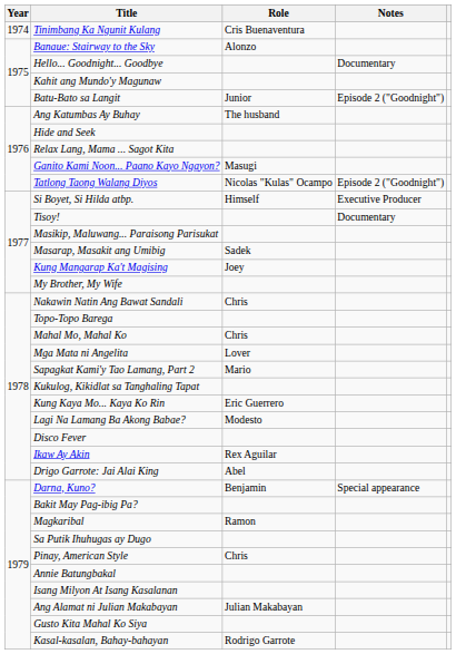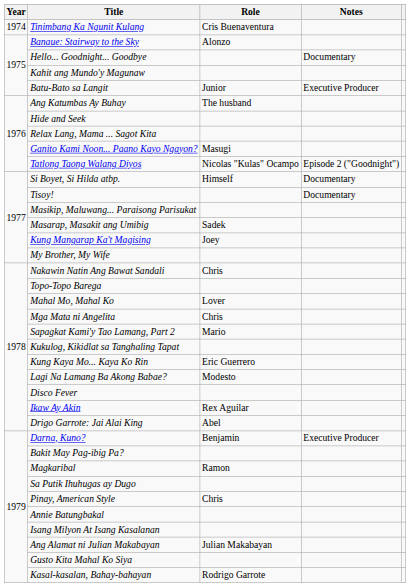 <table class="wikitable sortable plainrowheaders">
 <tr style="background:#ccc; text-align:center;">
 <th scope="col">Year</th>
 <th scope="col">Title</th>
 <th scope="col">Role</th>
 <th scope="col" class="unsortable">Notes</th>
 <th scope="col" class="unsortable"></th>
 </tr>
 <tr>
 <td>1974</td>
 <td><em><a href='#'>Tinimbang Ka Ngunit Kulang</a></em></td>
 <td>Cris Buenaventura</td>
 <td></td>
 <td></td>
 </tr>
 <tr>
 <td rowspan="4">1975</td>
 <td><em><a href='#'>Banaue: Stairway to the Sky</a></em></td>
 <td>Alonzo</td>
 <td></td>
 <td></td>
 </tr>
 <tr>
 <td><em>Hello... Goodnight... Goodbye</em></td>
 <td></td>
 <td>Documentary</td>
 <td></td>
 </tr>
 <tr>
 <td><em>Kahit ang Mundo'y Magunaw</em></td>
 <td></td>
 <td></td>
 <td></td>
 </tr>
 <tr>
 <td><em>Batu-Bato sa Langit</em></td>
 <td>Junior</td>
-<td>Episode 2 ("Goodnight")</td>
+<td>Executive Producer</td>
 <td></td>
 </tr>
 <tr>
 <td rowspan="5">1976</td>
 <td><em>Ang Katumbas Ay Buhay</em></td>
 <td>The husband</td>
 <td></td>
 <td></td>
 </tr>
 <tr>
 <td><em>Hide and Seek</em></td>
 <td></td>
 <td></td>
 <td></td>
 </tr>
 <tr>
 <td><em>Relax Lang, Mama ... Sagot Kita</em></td>
 <td></td>
 <td></td>
 <td></td>
 </tr>
 <tr>
 <td><em><a href='#'>Ganito Kami Noon... Paano Kayo Ngayon?</a></em></td>
 <td>Masugi</td>
 <td></td>
 <td></td>
 </tr>
 <tr>
 <td><em><a href='#'>Tatlong Taong Walang Diyos</a></em></td>
 <td>Nicolas "Kulas" Ocampo</td>
 <td>Episode 2 ("Goodnight")</td>
 <td></td>
 </tr>
 <tr>
 <td rowspan="6">1977</td>
 <td><em>Si Boyet, Si Hilda atbp.</em></td>
 <td>Himself</td>
-<td>Executive Producer</td>
+<td>Documentary</td>
 <td></td>
 </tr>
 <tr>
 <td><em>Tisoy!</em></td>
 <td></td>
 <td>Documentary</td>
 <td></td>
 </tr>
 <tr>
 <td><em>Masikip, Maluwang... Paraisong Parisukat</em></td>
 <td></td>
 <td></td>
 <td></td>
 </tr>
 <tr>
 <td><em>Masarap, Masakit ang Umibig</em></td>
 <td>Sadek</td>
 <td></td>
 <td></td>
 </tr>
 <tr>
 <td><em><a href='#'>Kung Mangarap Ka't Magising</a></em></td>
 <td>Joey</td>
 <td></td>
 <td></td>
 </tr>
 <tr>
 <td><em>My Brother, My Wife</em></td>
 <td></td>
 <td></td>
 <td></td>
 </tr>
 <tr>
 <td rowspan="11">1978</td>
 <td><em>Nakawin Natin Ang Bawat Sandali</em></td>
 <td>Chris</td>
 <td></td>
 <td></td>
 </tr>
 <tr>
 <td><em>Topo-Topo Barega</em></td>
 <td></td>
 <td></td>
 <td></td>
 </tr>
 <tr>
 <td><em>Mahal Mo, Mahal Ko</em></td>
-<td>Chris</td>
+<td>Lover</td>
 <td></td>
 <td></td>
 </tr>
 <tr>
 <td><em>Mga Mata ni Angelita</em></td>
-<td>Lover</td>
+<td>Chris</td>
 <td></td>
 <td></td>
 </tr>
 <tr>
 <td><em>Sapagkat Kami'y Tao Lamang, Part 2</em></td>
 <td>Mario</td>
 <td></td>
 <td></td>
 </tr>
 <tr>
 <td><em>Kukulog, Kikidlat sa Tanghaling Tapat</em></td>
 <td></td>
 <td></td>
 <td></td>
 </tr>
 <tr>
 <td><em>Kung Kaya Mo... Kaya Ko Rin</em></td>
 <td>Eric Guerrero</td>
 <td></td>
 <td></td>
 </tr>
 <tr>
 <td><em>Lagi Na Lamang Ba Akong Babae?</em></td>
 <td>Modesto</td>
 <td></td>
 <td></td>
 </tr>
 <tr>
 <td><em>Disco Fever</em></td>
 <td></td>
 <td></td>
 <td></td>
 </tr>
 <tr>
 <td><em><a href='#'>Ikaw Ay Akin</a></em></td>
 <td>Rex Aguilar</td>
 <td></td>
 <td></td>
 </tr>
 <tr>
 <td><em>Drigo Garrote: Jai Alai King</em></td>
 <td>Abel</td>
 <td></td>
 <td></td>
 </tr>
 <tr>
 <td rowspan="10">1979</td>
 <td><em><a href='#'>Darna, Kuno?</a></em></td>
 <td>Benjamin</td>
-<td>Special appearance</td>
+<td>Executive Producer</td>
 <td></td>
 </tr>
 <tr>
 <td><em>Bakit May Pag-ibig Pa?</em></td>
 <td></td>
 <td></td>
 <td></td>
 </tr>
 <tr>
 <td><em>Magkaribal</em></td>
 <td>Ramon</td>
 <td></td>
 <td></td>
 </tr>
 <tr>
 <td><em>Sa Putik Ihuhugas ay Dugo</em></td>
 <td></td>
 <td></td>
 <td></td>
 </tr>
 <tr>
 <td><em>Pinay, American Style</em></td>
 <td>Chris</td>
 <td></td>
 <td></td>
 </tr>
 <tr>
 <td><em>Annie Batungbakal</em></td>
 <td></td>
 <td></td>
 <td></td>
 </tr>
 <tr>
 <td><em>Isang Milyon At Isang Kasalanan</em></td>
 <td></td>
 <td></td>
 <td></td>
 </tr>
 <tr>
 <td><em>Ang Alamat ni Julian Makabayan</em></td>
 <td>Julian Makabayan</td>
 <td></td>
 <td></td>
 </tr>
 <tr>
 <td><em>Gusto Kita Mahal Ko Siya</em></td>
 <td></td>
 <td></td>
 <td></td>
 </tr>
 <tr>
 <td><em>Kasal-kasalan, Bahay-bahayan</em></td>
 <td>Rodrigo Garrote</td>
 <td></td>
 <td></td>
 </tr>
 </table>
